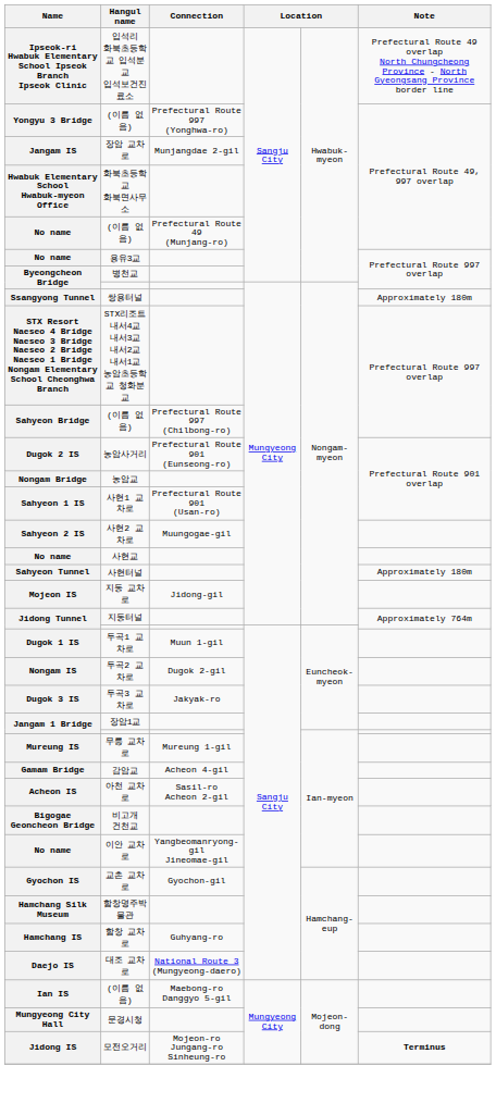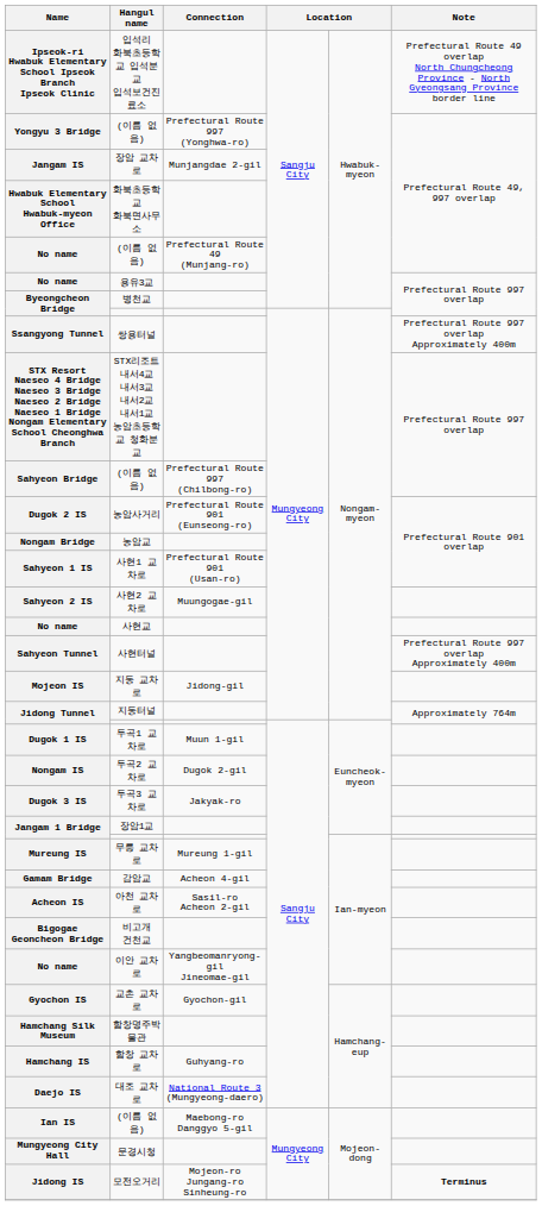 <table class="wikitable" style="font-size: 85%; text-align: center;">
 <tr>
 <th>Name </th>
 <th>Hangul name</th>
 <th>Connection</th>
 <th colspan="2">Location</th>
 <th>Note</th>
 </tr>
 <tr>
 <th>Ipseok-ri<br>Hwabuk Elementary School Ipseok Branch<br>Ipseok Clinic</th>
 <td>입석리<br>화북초등학교 입석분교<br>입석보건진료소</td>
 <td></td>
 <td rowspan=7><a href='#'>Sangju City</a></td>
 <td rowspan=7>Hwabuk-myeon</td>
 <td>Prefectural Route 49 overlap<br><a href='#'>North Chungcheong Province</a> - <a href='#'>North Gyeongsang Province</a> border line</td>
 </tr>
 <tr>
 <th>Yongyu 3 Bridge</th>
 <td>(이름 없음)</td>
 <td>Prefectural Route 997<br>(Yonghwa-ro)</td>
 <td rowspan=4>Prefectural Route 49, 997 overlap</td>
 </tr>
 <tr>
 <th>Jangam IS</th>
 <td>장암 교차로</td>
 <td>Munjangdae 2-gil</td>
 </tr>
 <tr>
 <th>Hwabuk Elementary School<br>Hwabuk-myeon Office</th>
 <td>화북초등학교<br>화북면사무소</td>
 <td></td>
 </tr>
 <tr>
 <th>No name</th>
 <td>(이름 없음)</td>
 <td>Prefectural Route 49<br>(Munjang-ro)</td>
 </tr>
 <tr>
 <th>No name</th>
 <td>용유3교</td>
 <td></td>
 <td rowspan=3>Prefectural Route 997 overlap</td>
 </tr>
 <tr>
 <th rowspan=2>Byeongcheon Bridge</th>
 <td>병천교</td>
 <td></td>
 </tr>
 <tr>
 <td></td>
 <td></td>
 <td rowspan=12><a href='#'>Mungyeong City</a></td>
 <td rowspan=12>Nongam-myeon</td>
 </tr>
 <tr>
 <th>Ssangyong Tunnel</th>
 <td>쌍용터널</td>
 <td></td>
-<td>Approximately 180m</td>
+<td>Prefectural Route 997 overlap<br>Approximately 400m</td>
 </tr>
 <tr>
 <th>STX Resort<br>Naeseo 4 Bridge<br>Naeseo 3 Bridge<br>Naeseo 2 Bridge<br>Naeseo 1 Bridge<br>Nongam Elementary School Cheonghwa Branch</th>
 <td>STX리조트<br>내서4교<br>내서3교<br>내서2교<br>내서1교<br>농암초등학교 청화분교</td>
 <td></td>
 <td rowspan=2>Prefectural Route 997 overlap</td>
 </tr>
 <tr>
 <th>Sahyeon Bridge</th>
 <td>(이름 없음)</td>
 <td>Prefectural Route 997<br>(Chilbong-ro)</td>
 </tr>
 <tr>
 <th>Dugok 2 IS</th>
 <td>농암사거리</td>
 <td>Prefectural Route 901<br>(Eunseong-ro)</td>
 <td rowspan=3>Prefectural Route 901 overlap</td>
 </tr>
 <tr>
 <th>Nongam Bridge</th>
 <td>농암교</td>
 <td></td>
 </tr>
 <tr>
 <th>Sahyeon 1 IS</th>
 <td>사현1 교차로</td>
 <td>Prefectural Route 901<br>(Usan-ro)</td>
 </tr>
 <tr>
 <th>Sahyeon 2 IS</th>
 <td>사현2 교차로</td>
 <td>Muungogae-gil</td>
 <td></td>
 </tr>
 <tr>
 <th>No name</th>
 <td>사현교</td>
 <td></td>
 <td></td>
 </tr>
 <tr>
 <th>Sahyeon Tunnel</th>
 <td>사현터널</td>
 <td></td>
-<td>Approximately 180m</td>
+<td>Prefectural Route 997 overlap<br>Approximately 400m</td>
 </tr>
 <tr>
 <th>Mojeon IS</th>
 <td>지동 교차로</td>
 <td>Jidong-gil</td>
 <td></td>
 </tr>
 <tr>
 <th rowspan=2>Jidong Tunnel</th>
 <td>지동터널</td>
 <td></td>
 <td rowspan=2>Approximately 764m</td>
 </tr>
 <tr>
 <td></td>
 <td></td>
 <td rowspan=15><a href='#'>Sangju City</a></td>
 <td rowspan=5>Euncheok-myeon</td>
 </tr>
 <tr>
 <th>Dugok 1 IS</th>
 <td>두곡1 교차로</td>
 <td>Muun 1-gil</td>
 <td></td>
 </tr>
 <tr>
 <th>Nongam IS</th>
 <td>두곡2 교차로</td>
 <td>Dugok 2-gil</td>
 <td></td>
 </tr>
 <tr>
 <th>Dugok 3 IS</th>
 <td>두곡3 교차로</td>
 <td>Jakyak-ro</td>
 <td></td>
 </tr>
 <tr>
 <th rowspan=2>Jangam 1 Bridge</th>
 <td>장암1교</td>
 <td></td>
 <td></td>
 </tr>
 <tr>
 <td></td>
 <td></td>
 <td rowspan=6>Ian-myeon</td>
 <td></td>
 </tr>
 <tr>
 <th>Mureung IS</th>
 <td>무릉 교차로</td>
 <td>Mureung 1-gil</td>
 <td></td>
 </tr>
 <tr>
 <th>Gamam Bridge</th>
 <td>감암교</td>
 <td>Acheon 4-gil</td>
 <td></td>
 </tr>
 <tr>
 <th>Acheon IS</th>
 <td>아천 교차로</td>
 <td>Sasil-ro<br>Acheon 2-gil</td>
 <td></td>
 </tr>
 <tr>
 <th>Bigogae<br>Geoncheon Bridge</th>
 <td>비고개<br>건천교</td>
 <td></td>
 <td></td>
 </tr>
 <tr>
 <th>No name</th>
 <td>이안 교차로</td>
 <td>Yangbeomanryong-gil<br>Jineomae-gil</td>
 <td></td>
 </tr>
 <tr>
 <th>Gyochon IS</th>
 <td>교촌 교차로</td>
 <td>Gyochon-gil</td>
 <td rowspan=4>Hamchang-eup</td>
 <td></td>
 </tr>
 <tr>
 <th>Hamchang Silk Museum</th>
 <td>함창명주박물관</td>
 <td></td>
 <td></td>
 </tr>
 <tr>
 <th>Hamchang IS</th>
 <td>함창 교차로</td>
 <td>Guhyang-ro</td>
 <td></td>
 </tr>
 <tr>
 <th>Daejo IS</th>
 <td>대조 교차로</td>
 <td><a href='#'>National Route 3</a><br>(Mungyeong-daero)</td>
 <td></td>
 </tr>
 <tr>
 <th>Ian IS</th>
 <td>(이름 없음)</td>
 <td>Maebong-ro<br>Danggyo 5-gil</td>
 <td rowspan=3><a href='#'>Mungyeong City</a></td>
 <td rowspan=3>Mojeon-dong</td>
 <td></td>
 </tr>
 <tr>
 <th>Mungyeong City Hall</th>
 <td>문경시청</td>
 <td></td>
 <td></td>
 </tr>
 <tr>
 <th>Jidong IS</th>
 <td>모전오거리</td>
 <td>Mojeon-ro<br>Jungang-ro<br>Sinheung-ro</td>
 <td><strong>Terminus</strong></td>
 </tr>
 <tr>
 </tr>
 </table>
